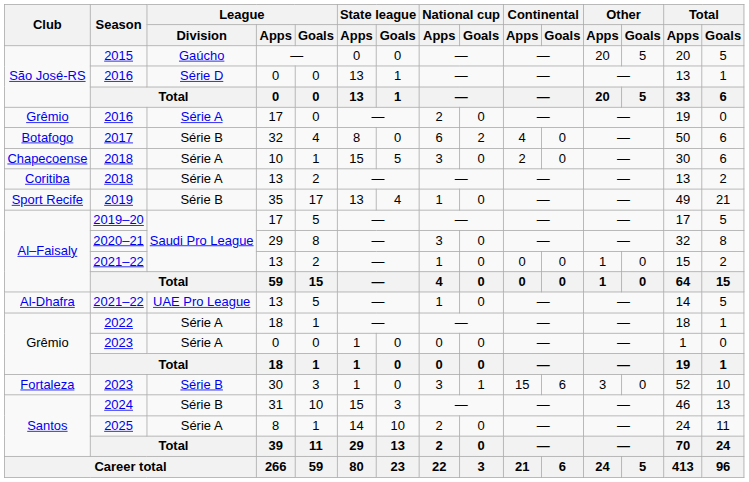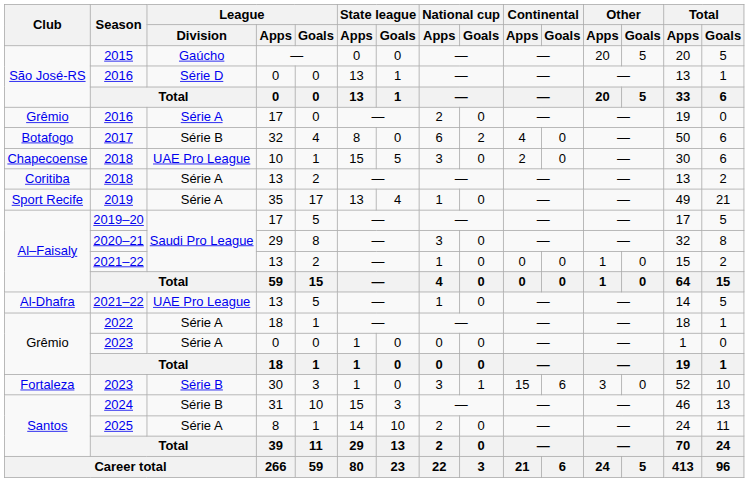 <table class="wikitable" style="text-align: center;">
 <tr>
 <th rowspan="2">Club</th>
 <th rowspan="2">Season</th>
 <th colspan="3">League</th>
 <th colspan="2">State league</th>
 <th colspan="2">National cup</th>
 <th colspan="2">Continental</th>
 <th colspan="2">Other</th>
 <th colspan="2">Total</th>
 </tr>
 <tr>
 <th>Division</th>
 <th>Apps</th>
 <th>Goals</th>
 <th>Apps</th>
 <th>Goals</th>
 <th>Apps</th>
 <th>Goals</th>
 <th>Apps</th>
 <th>Goals</th>
 <th>Apps</th>
 <th>Goals</th>
 <th>Apps</th>
 <th>Goals</th>
 </tr>
 <tr>
 <td rowspan="3" valign="center"><a href='#'>São José-RS</a></td>
 <td><a href='#'>2015</a></td>
 <td><a href='#'>Gaúcho</a></td>
 <td colspan="2">—</td>
 <td>0</td>
 <td>0</td>
 <td colspan="2">—</td>
 <td colspan="2">—</td>
 <td>20</td>
 <td>5</td>
 <td>20</td>
 <td>5</td>
 </tr>
 <tr>
 <td><a href='#'>2016</a></td>
 <td><a href='#'>Série D</a></td>
 <td>0</td>
 <td>0</td>
 <td>13</td>
 <td>1</td>
 <td colspan="2">—</td>
 <td colspan="2">—</td>
 <td colspan="2">—</td>
 <td>13</td>
 <td>1</td>
 </tr>
 <tr>
 <th colspan="2">Total</th>
 <th>0</th>
 <th>0</th>
 <th>13</th>
 <th>1</th>
 <th colspan="2">—</th>
 <th colspan="2">—</th>
 <th>20</th>
 <th>5</th>
 <th>33</th>
 <th>6</th>
 </tr>
 <tr>
 <td valign="center"><a href='#'>Grêmio</a></td>
 <td><a href='#'>2016</a></td>
 <td><a href='#'>Série A</a></td>
 <td>17</td>
 <td>0</td>
 <td colspan="2">—</td>
 <td>2</td>
 <td>0</td>
 <td colspan="2">—</td>
 <td colspan="2">—</td>
 <td>19</td>
 <td>0</td>
 </tr>
 <tr>
 <td valign="center"><a href='#'>Botafogo</a></td>
 <td><a href='#'>2017</a></td>
 <td>Série B</td>
 <td>32</td>
 <td>4</td>
 <td>8</td>
 <td>0</td>
 <td>6</td>
 <td>2</td>
 <td>4</td>
 <td>0</td>
 <td colspan="2">—</td>
 <td>50</td>
 <td>6</td>
 </tr>
 <tr>
 <td valign="center"><a href='#'>Chapecoense</a></td>
 <td><a href='#'>2018</a></td>
-<td>Série A</td>
+<td><a href='#'>UAE Pro League</a></td>
 <td>10</td>
 <td>1</td>
 <td>15</td>
 <td>5</td>
 <td>3</td>
 <td>0</td>
 <td>2</td>
 <td>0</td>
 <td colspan="2">—</td>
 <td>30</td>
 <td>6</td>
 </tr>
 <tr>
 <td valign="center"><a href='#'>Coritiba</a></td>
 <td><a href='#'>2018</a></td>
 <td>Série A</td>
 <td>13</td>
 <td>2</td>
 <td colspan="2">—</td>
 <td colspan="2">—</td>
 <td colspan="2">—</td>
 <td colspan="2">—</td>
 <td>13</td>
 <td>2</td>
 </tr>
 <tr>
 <td valign="center"><a href='#'>Sport Recife</a></td>
 <td><a href='#'>2019</a></td>
-<td>Série B</td>
+<td>Série A</td>
 <td>35</td>
 <td>17</td>
 <td>13</td>
 <td>4</td>
 <td>1</td>
 <td>0</td>
 <td colspan="2">—</td>
 <td colspan="2">—</td>
 <td>49</td>
 <td>21</td>
 </tr>
 <tr>
 <td rowspan="4" valign="center"><a href='#'>Al–Faisaly</a></td>
 <td><a href='#'>2019–20</a></td>
 <td rowspan="3"><a href='#'>Saudi Pro League</a></td>
 <td>17</td>
 <td>5</td>
 <td colspan="2">—</td>
 <td colspan="2">—</td>
 <td colspan="2">—</td>
 <td colspan="2">—</td>
 <td>17</td>
 <td>5</td>
 </tr>
 <tr>
 <td><a href='#'>2020–21</a></td>
 <td>29</td>
 <td>8</td>
 <td colspan="2">—</td>
 <td>3</td>
 <td>0</td>
 <td colspan="2">—</td>
 <td colspan="2">—</td>
 <td>32</td>
 <td>8</td>
 </tr>
 <tr>
 <td><a href='#'>2021–22</a></td>
 <td>13</td>
 <td>2</td>
 <td colspan="2">—</td>
 <td>1</td>
 <td>0</td>
 <td>0</td>
 <td>0</td>
 <td>1</td>
 <td>0</td>
 <td>15</td>
 <td>2</td>
 </tr>
 <tr>
 <th colspan="2">Total</th>
 <th>59</th>
 <th>15</th>
 <th colspan="2">—</th>
 <th>4</th>
 <th>0</th>
 <th>0</th>
 <th>0</th>
 <th>1</th>
 <th>0</th>
 <th>64</th>
 <th>15</th>
 </tr>
 <tr>
 <td valign="center"><a href='#'>Al-Dhafra</a></td>
 <td><a href='#'>2021–22</a></td>
 <td><a href='#'>UAE Pro League</a></td>
 <td>13</td>
 <td>5</td>
 <td colspan="2">—</td>
 <td>1</td>
 <td>0</td>
 <td colspan="2">—</td>
 <td colspan="2">—</td>
 <td>14</td>
 <td>5</td>
 </tr>
 <tr>
 <td rowspan="3" valign="center">Grêmio</td>
 <td><a href='#'>2022</a></td>
 <td>Série A</td>
 <td>18</td>
 <td>1</td>
 <td colspan="2">—</td>
 <td colspan="2">—</td>
 <td colspan="2">—</td>
 <td colspan="2">—</td>
 <td>18</td>
 <td>1</td>
 </tr>
 <tr>
 <td><a href='#'>2023</a></td>
 <td>Série A</td>
 <td>0</td>
 <td>0</td>
 <td>1</td>
 <td>0</td>
 <td>0</td>
 <td>0</td>
 <td colspan="2">—</td>
 <td colspan="2">—</td>
 <td>1</td>
 <td>0</td>
 </tr>
 <tr>
 <th colspan="2">Total</th>
 <th>18</th>
 <th>1</th>
 <th>1</th>
 <th>0</th>
 <th>0</th>
 <th>0</th>
 <th colspan="2">—</th>
 <th colspan="2">—</th>
 <th>19</th>
 <th>1</th>
 </tr>
 <tr>
 <td valign="center"><a href='#'>Fortaleza</a></td>
 <td><a href='#'>2023</a></td>
 <td><a href='#'>Série B</a></td>
 <td>30</td>
 <td>3</td>
 <td>1</td>
 <td>0</td>
 <td>3</td>
 <td>1</td>
 <td>15</td>
 <td>6</td>
 <td>3</td>
 <td>0</td>
 <td>52</td>
 <td>10</td>
 </tr>
 <tr>
 <td rowspan="3" valign="center"><a href='#'>Santos</a></td>
 <td><a href='#'>2024</a></td>
 <td>Série B</td>
 <td>31</td>
 <td>10</td>
 <td>15</td>
 <td>3</td>
 <td colspan="2">—</td>
 <td colspan="2">—</td>
 <td colspan="2">—</td>
 <td>46</td>
 <td>13</td>
 </tr>
 <tr>
 <td><a href='#'>2025</a></td>
 <td>Série A</td>
 <td>8</td>
 <td>1</td>
 <td>14</td>
 <td>10</td>
 <td>2</td>
 <td>0</td>
 <td colspan="2">—</td>
 <td colspan="2">—</td>
 <td>24</td>
 <td>11</td>
 </tr>
 <tr>
 <th colspan="2">Total</th>
 <th>39</th>
 <th>11</th>
 <th>29</th>
 <th>13</th>
 <th>2</th>
 <th>0</th>
 <th colspan="2">—</th>
 <th colspan="2">—</th>
 <th>70</th>
 <th>24</th>
 </tr>
 <tr>
 <th colspan="3">Career total</th>
 <th>266</th>
 <th>59</th>
 <th>80</th>
 <th>23</th>
 <th>22</th>
 <th>3</th>
 <th>21</th>
 <th>6</th>
 <th>24</th>
 <th>5</th>
 <th>413</th>
 <th>96</th>
 </tr>
 </table>
